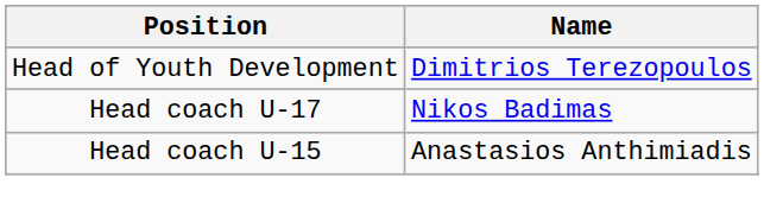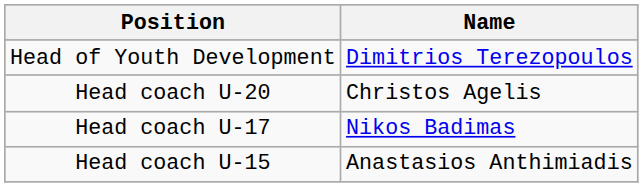 <table class="wikitable" style="text-align: center;">
 <tr>
 <th>Position</th>
 <th>Name</th>
 </tr>
 <tr>
 <td>Head of Youth Development</td>
 <td style="text-align:left;"><a href='#'>Dimitrios Terezopoulos</a></td>
 </tr>
 <tr>
+<td>Head coach U-20</td>
+<td style="text-align:left;">Christos Agelis</td>
+</tr>
+<tr>
 <td>Head coach U-17</td>
 <td style="text-align:left;"><a href='#'>Nikos Badimas</a></td>
 </tr>
 <tr>
 <td>Head coach U-15</td>
 <td style="text-align:left;">Anastasios Anthimiadis</td>
 </tr>
 </table>
